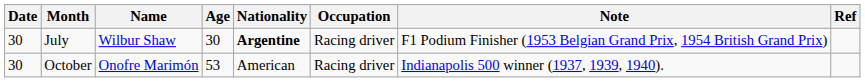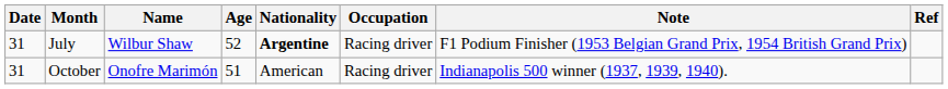 <table class="wikitable" style="font-size:85%;">
 <tr>
 <th>Date</th>
 <th>Month</th>
 <th>Name</th>
 <th>Age</th>
 <th>Nationality</th>
 <th>Occupation</th>
 <th>Note</th>
 <th>Ref</th>
 </tr>
 <tr>
-<td>30</td>
+<td>31</td>
 <td>July</td>
 <td><a href='#'>Wilbur Shaw</a></td>
-<td>30</td>
+<td>52</td>
 <td><strong>Argentine</strong></td>
 <td>Racing driver</td>
 <td>F1 Podium Finisher (<a href='#'>1953 Belgian Grand Prix</a>, <a href='#'>1954 British Grand Prix</a>)</td>
 <td></td>
 </tr>
 <tr>
-<td>30</td>
+<td>31</td>
 <td>October</td>
 <td><a href='#'>Onofre Marimón</a></td>
-<td>53</td>
+<td>51</td>
 <td>American</td>
 <td>Racing driver</td>
 <td><a href='#'>Indianapolis 500</a> winner (<a href='#'>1937</a>, <a href='#'>1939</a>, <a href='#'>1940</a>).</td>
 <td></td>
 </tr>
 </table>
